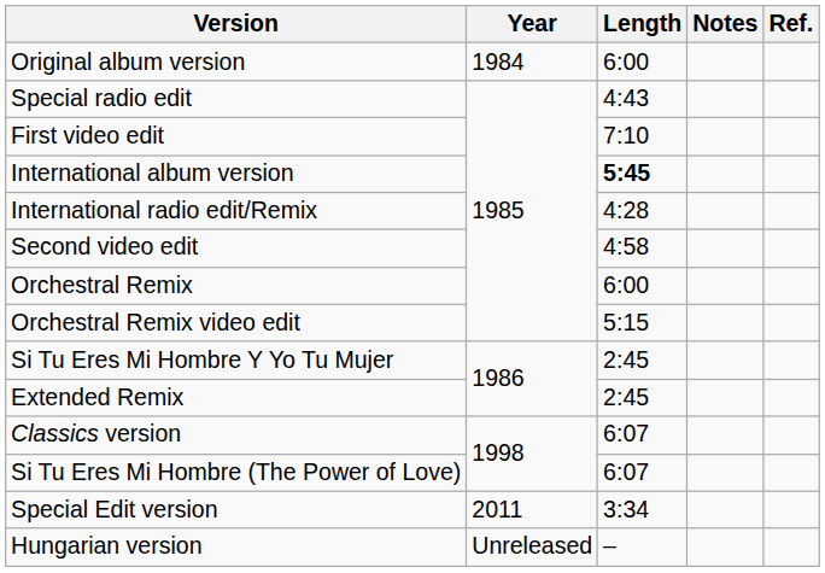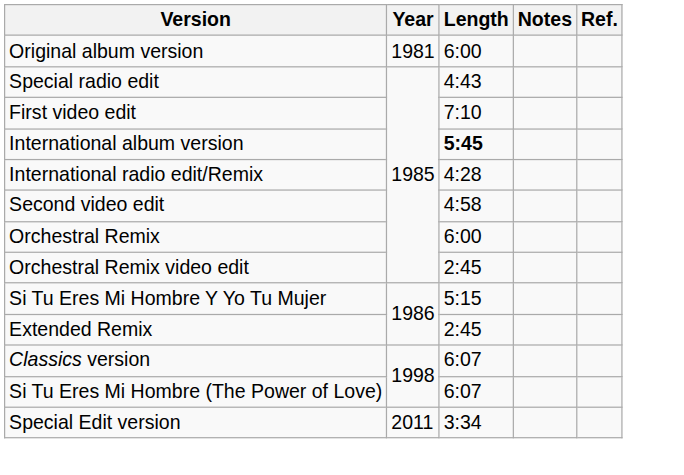 <table class="wikitable">
 <tr>
 <th>Version</th>
 <th>Year</th>
 <th>Length</th>
 <th>Notes</th>
 <th>Ref.</th>
 </tr>
 <tr>
 <td>Original album version</td>
-<td>1984</td>
+<td>1981</td>
 <td>6:00</td>
 <td><br></td>
 <td></td>
 </tr>
 <tr>
 <td>Special radio edit</td>
 <td rowspan=7>1985</td>
 <td>4:43</td>
 <td><br></td>
 <td></td>
 </tr>
 <tr>
 <td>First video edit</td>
 <td>7:10</td>
 <td><br></td>
 <td></td>
 </tr>
 <tr>
 <td>International album version</td>
 <td><strong>5:45</strong></td>
 <td><br></td>
 <td></td>
 </tr>
 <tr>
 <td>International radio edit/Remix</td>
 <td>4:28</td>
 <td><br></td>
 <td></td>
 </tr>
 <tr>
 <td>Second video edit</td>
 <td>4:58</td>
 <td><br></td>
 <td></td>
 </tr>
 <tr>
 <td>Orchestral Remix</td>
 <td>6:00</td>
 <td><br></td>
 <td></td>
 </tr>
 <tr>
 <td>Orchestral Remix video edit</td>
-<td>5:15</td>
+<td>2:45</td>
 <td><br></td>
 <td></td>
 </tr>
 <tr>
 <td>Si Tu Eres Mi Hombre Y Yo Tu Mujer</td>
 <td rowspan=2>1986</td>
-<td>2:45</td>
+<td>5:15</td>
 <td><br></td>
 <td></td>
 </tr>
 <tr>
 <td>Extended Remix</td>
 <td>2:45</td>
 <td><br></td>
 <td></td>
 </tr>
 <tr>
 <td><em>Classics</em> version</td>
 <td rowspan=2>1998</td>
 <td>6:07</td>
 <td><br></td>
 <td></td>
 </tr>
 <tr>
 <td>Si Tu Eres Mi Hombre (The Power of Love)</td>
 <td>6:07</td>
 <td><br></td>
 <td></td>
 </tr>
 <tr>
 <td>Special Edit version</td>
 <td>2011</td>
 <td>3:34</td>
 <td><br></td>
 <td></td>
 </tr>
-<tr>
-<td>Hungarian version</td>
-<td>Unreleased</td>
-<td>–</td>
-<td><br></td>
-<td></td>
-</tr>
 </table>
